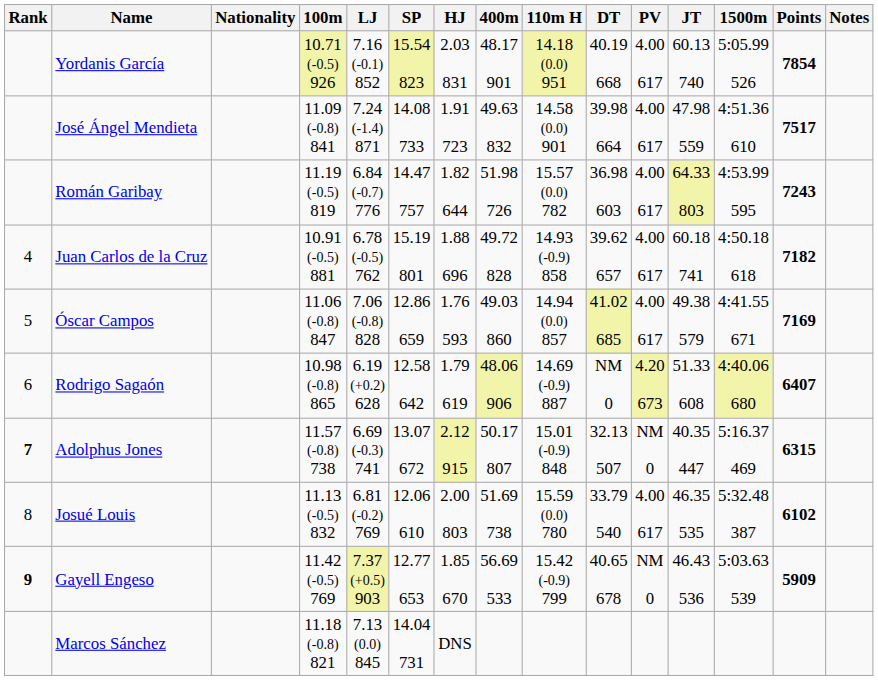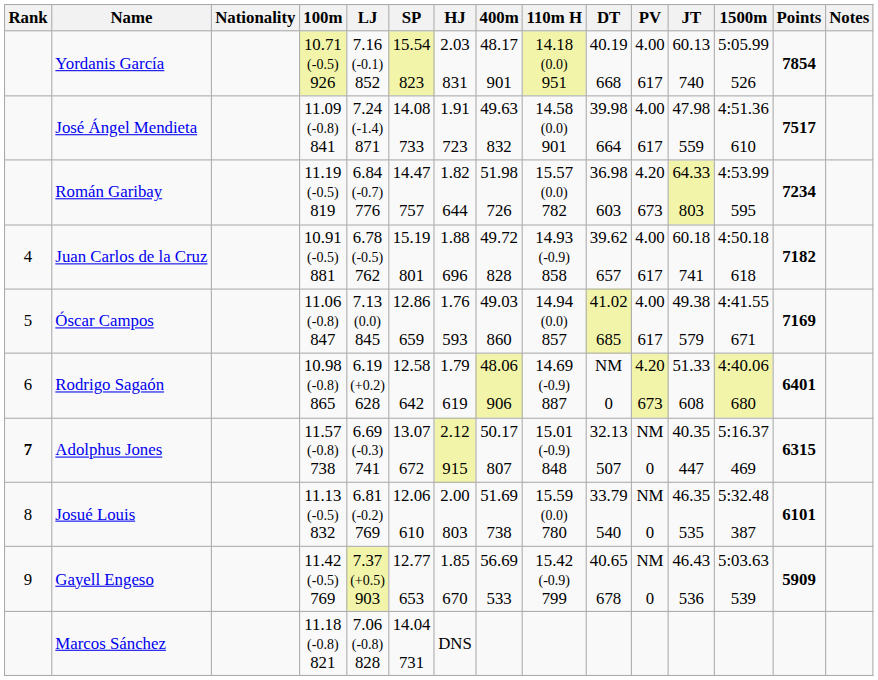 <table class="wikitable sortable" style="text-align:center">
 <tr>
 <th>Rank</th>
 <th>Name</th>
 <th>Nationality</th>
 <th>100m</th>
 <th>LJ</th>
 <th>SP</th>
 <th>HJ</th>
 <th>400m</th>
 <th>110m H</th>
 <th>DT</th>
 <th>PV</th>
 <th>JT</th>
 <th>1500m</th>
 <th>Points</th>
 <th>Notes</th>
 </tr>
 <tr>
 <td></td>
 <td align=left><a href='#'>Yordanis García</a></td>
 <td align=left></td>
 <td bgcolor=#F2F5A9>10.71<br><small>(-0.5)</small><br>926</td>
 <td>7.16<br><small>(-0.1)</small><br>852</td>
 <td bgcolor=#F2F5A9>15.54<br><br>823</td>
 <td>2.03<br><br>831</td>
 <td>48.17<br><br>901</td>
 <td bgcolor=#F2F5A9>14.18<br><small>(0.0)</small><br>951</td>
 <td>40.19<br><br>668</td>
 <td>4.00<br><br>617</td>
 <td>60.13<br><br>740</td>
 <td>5:05.99<br><br>526</td>
 <td><strong>7854</strong></td>
 <td></td>
 </tr>
 <tr>
 <td></td>
 <td align=left><a href='#'>José Ángel Mendieta</a></td>
 <td align=left></td>
 <td>11.09<br><small>(-0.8)</small><br>841</td>
 <td>7.24<br><small>(-1.4)</small><br>871</td>
 <td>14.08<br><br>733</td>
 <td>1.91<br><br>723</td>
 <td>49.63<br><br>832</td>
 <td>14.58<br><small>(0.0)</small><br>901</td>
 <td>39.98<br><br>664</td>
 <td>4.00<br><br>617</td>
 <td>47.98<br><br>559</td>
 <td>4:51.36<br><br>610</td>
 <td><strong>7517</strong></td>
 <td></td>
 </tr>
 <tr>
 <td></td>
 <td align=left><a href='#'>Román Garibay</a></td>
 <td align=left></td>
 <td>11.19<br><small>(-0.5)</small><br>819</td>
 <td>6.84<br><small>(-0.7)</small><br>776</td>
 <td>14.47<br><br>757</td>
 <td>1.82<br><br>644</td>
 <td>51.98<br><br>726</td>
 <td>15.57<br><small>(0.0)</small><br>782</td>
 <td>36.98<br><br>603</td>
-<td>4.00<br><br>617</td>
+<td>4.20<br><br>673</td>
 <td bgcolor=#F2F5A9>64.33<br><br>803</td>
 <td>4:53.99<br><br>595</td>
-<td><strong>7243</strong></td>
+<td><strong>7234</strong></td>
 <td></td>
 </tr>
 <tr>
 <td>4</td>
 <td align=left><a href='#'>Juan Carlos de la Cruz</a></td>
 <td align=left></td>
 <td>10.91<br><small>(-0.5)</small><br>881</td>
 <td>6.78<br><small>(-0.5)</small><br>762</td>
 <td>15.19<br><br>801</td>
 <td>1.88<br><br>696</td>
 <td>49.72<br><br>828</td>
 <td>14.93<br><small>(-0.9)</small><br>858</td>
 <td>39.62<br><br>657</td>
 <td>4.00<br><br>617</td>
 <td>60.18<br><br>741</td>
 <td>4:50.18<br><br>618</td>
 <td><strong>7182</strong></td>
 <td></td>
 </tr>
 <tr>
 <td>5</td>
 <td align=left><a href='#'>Óscar Campos</a></td>
 <td align=left></td>
 <td>11.06<br><small>(-0.8)</small><br>847</td>
-<td>7.06<br><small>(-0.8)</small><br>828</td>
+<td>7.13<br><small>(0.0)</small><br>845</td>
 <td>12.86<br><br>659</td>
 <td>1.76<br><br>593</td>
 <td>49.03<br><br>860</td>
 <td>14.94<br><small>(0.0)</small><br>857</td>
 <td bgcolor=#F2F5A9>41.02<br><br>685</td>
 <td>4.00<br><br>617</td>
 <td>49.38<br><br>579</td>
 <td>4:41.55<br><br>671</td>
 <td><strong>7169</strong></td>
 <td></td>
 </tr>
 <tr>
 <td>6</td>
 <td align=left><a href='#'>Rodrigo Sagaón</a></td>
 <td align=left></td>
 <td>10.98<br><small>(-0.8)</small><br>865</td>
 <td>6.19<br><small>(+0.2)</small><br>628</td>
 <td>12.58<br><br>642</td>
 <td>1.79<br><br>619</td>
 <td bgcolor=#F2F5A9>48.06<br><br>906</td>
 <td>14.69<br><small>(-0.9)</small><br>887</td>
 <td>NM<br><br>0</td>
 <td bgcolor=#F2F5A9>4.20<br><br>673</td>
 <td>51.33<br><br>608</td>
 <td bgcolor=#F2F5A9>4:40.06<br><br>680</td>
-<td><strong>6407</strong></td>
+<td><strong>6401</strong></td>
 <td></td>
 </tr>
 <tr>
 <td><strong>7</strong></td>
 <td align=left><a href='#'>Adolphus Jones</a></td>
 <td align=left></td>
 <td>11.57<br><small>(-0.8)</small><br>738</td>
 <td>6.69<br><small>(-0.3)</small><br>741</td>
 <td>13.07<br><br>672</td>
 <td bgcolor=#F2F5A9>2.12<br><br>915</td>
 <td>50.17<br><br>807</td>
 <td>15.01<br><small>(-0.9)</small><br>848</td>
 <td>32.13<br><br>507</td>
 <td>NM<br><br>0</td>
 <td>40.35<br><br>447</td>
 <td>5:16.37<br><br>469</td>
 <td><strong>6315</strong></td>
 <td></td>
 </tr>
 <tr>
 <td>8</td>
 <td align=left><a href='#'>Josué Louis</a></td>
 <td align=left></td>
 <td>11.13<br><small>(-0.5)</small><br>832</td>
 <td>6.81<br><small>(-0.2)</small><br>769</td>
 <td>12.06<br><br>610</td>
 <td>2.00<br><br>803</td>
 <td>51.69<br><br>738</td>
 <td>15.59<br><small>(0.0)</small><br>780</td>
 <td>33.79<br><br>540</td>
-<td>4.00<br><br>617</td>
+<td>NM<br><br>0</td>
 <td>46.35<br><br>535</td>
 <td>5:32.48<br><br>387</td>
-<td><strong>6102</strong></td>
+<td><strong>6101</strong></td>
 <td></td>
 </tr>
 <tr>
-<td><strong>9</strong></td>
+<td>9</td>
 <td align=left><a href='#'>Gayell Engeso</a></td>
 <td align=left></td>
 <td>11.42<br><small>(-0.5)</small><br>769</td>
 <td bgcolor=#F2F5A9>7.37<br><small>(+0.5)</small><br>903</td>
 <td>12.77<br><br>653</td>
 <td>1.85<br><br>670</td>
 <td>56.69<br><br>533</td>
 <td>15.42<br><small>(-0.9)</small><br>799</td>
 <td>40.65<br><br>678</td>
 <td>NM<br><br>0</td>
 <td>46.43<br><br>536</td>
 <td>5:03.63<br><br>539</td>
 <td><strong>5909</strong></td>
 <td></td>
 </tr>
 <tr>
 <td></td>
 <td align=left><a href='#'>Marcos Sánchez</a></td>
 <td align=left></td>
 <td>11.18<br><small>(-0.8)</small><br>821</td>
-<td>7.13<br><small>(0.0)</small><br>845</td>
+<td>7.06<br><small>(-0.8)</small><br>828</td>
 <td>14.04<br><br>731</td>
 <td>DNS</td>
 <td></td>
 <td></td>
 <td></td>
 <td></td>
 <td></td>
 <td></td>
 <td><strong></strong></td>
 <td></td>
 </tr>
 </table>
